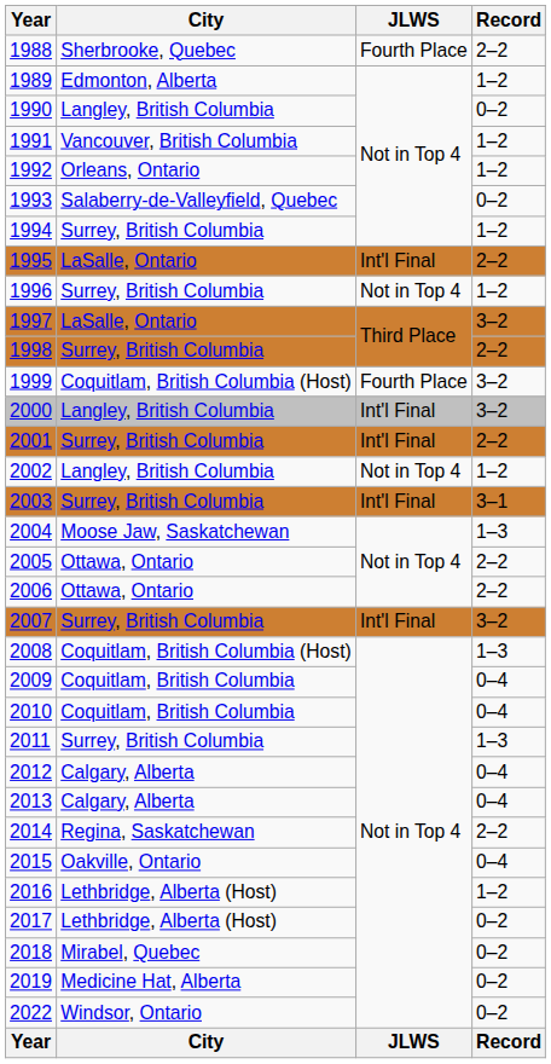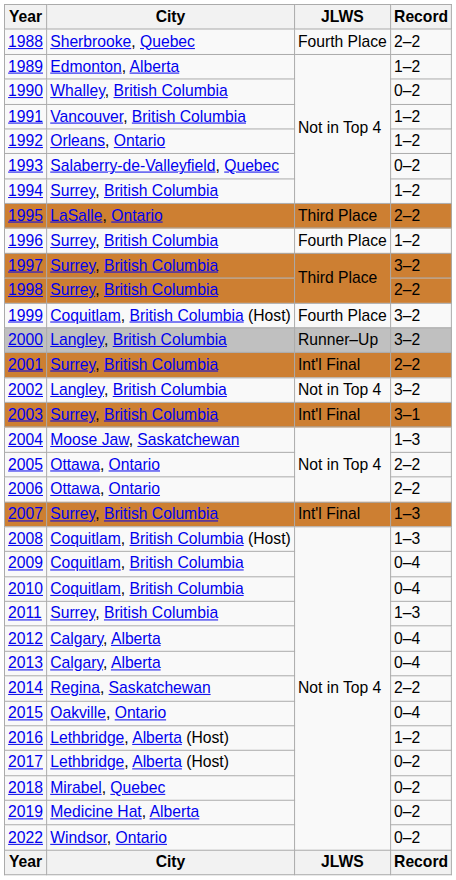 <table class="wikitable">
 <tr>
 <th>Year</th>
 <th>City</th>
 <th>JLWS</th>
 <th>Record</th>
 </tr>
 <tr>
 <td><a href='#'>1988</a></td>
 <td> <a href='#'>Sherbrooke</a>, <a href='#'>Quebec</a></td>
 <td>Fourth Place</td>
 <td>2–2</td>
 </tr>
 <tr>
 <td><a href='#'>1989</a></td>
 <td> <a href='#'>Edmonton</a>, <a href='#'>Alberta</a></td>
 <td rowspan=6>Not in Top 4</td>
 <td>1–2</td>
 </tr>
 <tr>
 <td><a href='#'>1990</a></td>
-<td> <a href='#'>Langley</a>, <a href='#'>British Columbia</a></td>
+<td> <a href='#'>Whalley</a>, <a href='#'>British Columbia</a></td>
 <td>0–2</td>
 </tr>
 <tr>
 <td><a href='#'>1991</a></td>
 <td> <a href='#'>Vancouver</a>, <a href='#'>British Columbia</a></td>
 <td>1–2</td>
 </tr>
 <tr>
 <td><a href='#'>1992</a></td>
 <td> <a href='#'>Orleans</a>, <a href='#'>Ontario</a></td>
 <td>1–2</td>
 </tr>
 <tr>
 <td><a href='#'>1993</a></td>
 <td> <a href='#'>Salaberry-de-Valleyfield</a>, <a href='#'>Quebec</a></td>
 <td>0–2</td>
 </tr>
 <tr>
 <td><a href='#'>1994</a></td>
 <td> <a href='#'>Surrey</a>, <a href='#'>British Columbia</a></td>
 <td>1–2</td>
 </tr>
 <tr style="background:#cd7f32;">
 <td><a href='#'>1995</a></td>
 <td> <a href='#'>LaSalle</a>, <a href='#'>Ontario</a></td>
-<td>Int'l Final</td>
+<td>Third Place</td>
 <td>2–2</td>
 </tr>
 <tr>
 <td><a href='#'>1996</a></td>
 <td> <a href='#'>Surrey</a>, <a href='#'>British Columbia</a></td>
-<td>Not in Top 4</td>
+<td>Fourth Place</td>
 <td>1–2</td>
 </tr>
 <tr style="background:#cd7f32;">
 <td><a href='#'>1997</a></td>
-<td> <a href='#'>LaSalle</a>, <a href='#'>Ontario</a></td>
+<td> <a href='#'>Surrey</a>, <a href='#'>British Columbia</a></td>
 <td rowspan=2>Third Place</td>
 <td>3–2</td>
 </tr>
 <tr style="background:#cd7f32;">
 <td><a href='#'>1998</a></td>
 <td> <a href='#'>Surrey</a>, <a href='#'>British Columbia</a></td>
 <td>2–2</td>
 </tr>
 <tr>
 <td><a href='#'>1999</a></td>
 <td> <a href='#'>Coquitlam</a>, <a href='#'>British Columbia</a> (Host)</td>
 <td>Fourth Place</td>
 <td>3–2</td>
 </tr>
 <tr style="background:silver;">
 <td><a href='#'>2000</a></td>
 <td> <a href='#'>Langley</a>, <a href='#'>British Columbia</a></td>
-<td>Int'l Final</td>
+<td>Runner–Up</td>
 <td>3–2</td>
 </tr>
 <tr style="background:#cd7f32;">
 <td><a href='#'>2001</a></td>
 <td> <a href='#'>Surrey</a>, <a href='#'>British Columbia</a></td>
 <td>Int'l Final</td>
 <td>2–2</td>
 </tr>
 <tr>
 <td><a href='#'>2002</a></td>
 <td> <a href='#'>Langley</a>, <a href='#'>British Columbia</a></td>
 <td>Not in Top 4</td>
-<td>1–2</td>
+<td>3–2</td>
 </tr>
 <tr style="background:#cd7f32;">
 <td><a href='#'>2003</a></td>
 <td> <a href='#'>Surrey</a>, <a href='#'>British Columbia</a></td>
 <td>Int'l Final</td>
 <td>3–1</td>
 </tr>
 <tr>
 <td><a href='#'>2004</a></td>
 <td> <a href='#'>Moose Jaw</a>, <a href='#'>Saskatchewan</a></td>
 <td rowspan=3>Not in Top 4</td>
 <td>1–3</td>
 </tr>
 <tr>
 <td><a href='#'>2005</a></td>
 <td> <a href='#'>Ottawa</a>, <a href='#'>Ontario</a></td>
 <td>2–2</td>
 </tr>
 <tr>
 <td><a href='#'>2006</a></td>
 <td> <a href='#'>Ottawa</a>, <a href='#'>Ontario</a></td>
 <td>2–2</td>
 </tr>
 <tr style="background:#cd7f32;">
 <td><a href='#'>2007</a></td>
 <td> <a href='#'>Surrey</a>, <a href='#'>British Columbia</a></td>
 <td>Int'l Final</td>
-<td>3–2</td>
+<td>1–3</td>
 </tr>
 <tr>
 <td><a href='#'>2008</a></td>
 <td> <a href='#'>Coquitlam</a>, <a href='#'>British Columbia</a> (Host)</td>
 <td rowspan="13">Not in Top 4</td>
 <td>1–3</td>
 </tr>
 <tr>
 <td><a href='#'>2009</a></td>
 <td> <a href='#'>Coquitlam</a>, <a href='#'>British Columbia</a></td>
 <td>0–4</td>
 </tr>
 <tr>
 <td><a href='#'>2010</a></td>
 <td> <a href='#'>Coquitlam</a>, <a href='#'>British Columbia</a></td>
 <td>0–4</td>
 </tr>
 <tr>
 <td><a href='#'>2011</a></td>
 <td> <a href='#'>Surrey</a>, <a href='#'>British Columbia</a></td>
 <td>1–3</td>
 </tr>
 <tr>
 <td><a href='#'>2012</a></td>
 <td> <a href='#'>Calgary</a>, <a href='#'>Alberta</a></td>
 <td>0–4</td>
 </tr>
 <tr>
 <td><a href='#'>2013</a></td>
 <td> <a href='#'>Calgary</a>, <a href='#'>Alberta</a></td>
 <td>0–4</td>
 </tr>
 <tr>
 <td><a href='#'>2014</a></td>
 <td> <a href='#'>Regina</a>, <a href='#'>Saskatchewan</a></td>
 <td>2–2</td>
 </tr>
 <tr>
 <td><a href='#'>2015</a></td>
 <td> <a href='#'>Oakville</a>, <a href='#'>Ontario</a></td>
 <td>0–4</td>
 </tr>
 <tr>
 <td><a href='#'>2016</a></td>
 <td> <a href='#'>Lethbridge</a>, <a href='#'>Alberta</a> (Host)</td>
 <td>1–2</td>
 </tr>
 <tr>
 <td><a href='#'>2017</a></td>
 <td> <a href='#'>Lethbridge</a>, <a href='#'>Alberta</a> (Host)</td>
 <td>0–2</td>
 </tr>
 <tr>
 <td><a href='#'>2018</a></td>
 <td> <a href='#'>Mirabel</a>, <a href='#'>Quebec</a></td>
 <td>0–2</td>
 </tr>
 <tr>
 <td><a href='#'>2019</a></td>
 <td> <a href='#'>Medicine Hat</a>, <a href='#'>Alberta</a></td>
 <td>0–2</td>
 </tr>
 <tr>
 <td><a href='#'>2022</a></td>
 <td> <a href='#'>Windsor</a>, <a href='#'>Ontario</a></td>
 <td>0–2</td>
 </tr>
 <tr>
 <th>Year</th>
 <th>City</th>
 <th>JLWS</th>
 <th>Record</th>
 </tr>
 </table>
